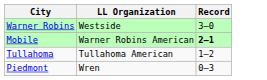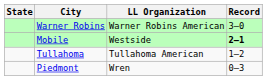 <table class="wikitable">
 <tr>
+<th>State</th>
 <th>City</th>
 <th>LL Organization</th>
 <th>Record</th>
 </tr>
 <tr bgcolor=#bbffbb>
+<td><strong></strong></td>
 <td><a href='#'>Warner Robins</a></td>
-<td>Westside</td>
+<td>Warner Robins American</td>
 <td>3–0</td>
 </tr>
 <tr bgcolor=#bbffbb>
+<td><strong></strong></td>
 <td><a href='#'>Mobile</a></td>
-<td>Warner Robins American</td>
+<td>Westside</td>
 <td><strong>2–1</strong></td>
 </tr>
 <tr>
+<td><strong></strong></td>
 <td><a href='#'>Tullahoma</a></td>
 <td>Tullahoma American</td>
 <td>1–2</td>
 </tr>
 <tr>
+<td><strong></strong></td>
 <td><a href='#'>Piedmont</a></td>
 <td>Wren</td>
 <td>0–3</td>
 </tr>
 </table>
